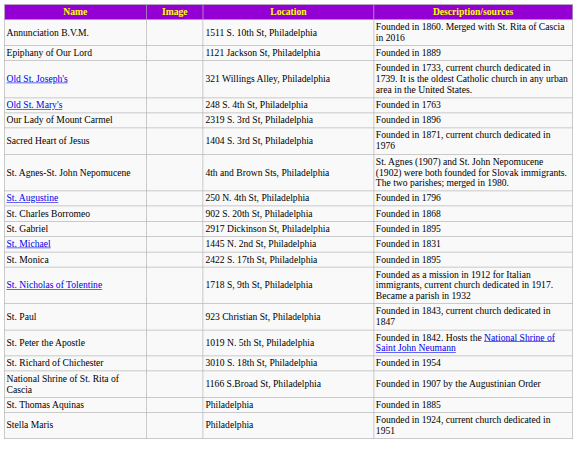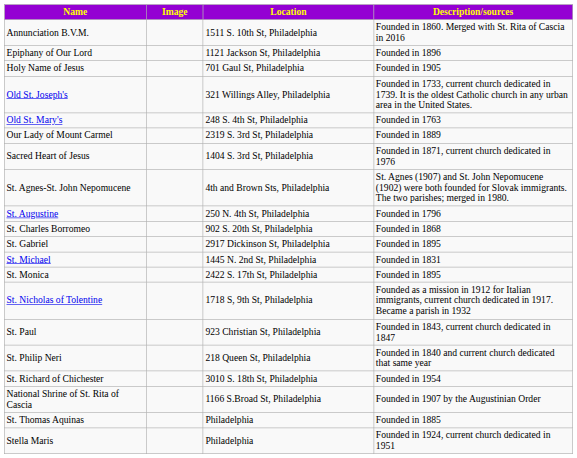 <table class="wikitable sortable" style="width:75%">
 <tr>
 <th style="background:darkviolet; color:yellow;" width="25%"><strong>Name</strong></th>
 <th style="background:darkviolet; color:yellow;" width="10%"><strong>Image</strong></th>
 <th style="background:darkviolet; color:yellow;" width="30%"><strong>Location</strong></th>
 <th style="background:darkviolet; color:yellow;" width="35%"><strong>Description/sources</strong></th>
 </tr>
 <tr>
 <td>Annunciation B.V.M.</td>
 <td></td>
 <td>1511 S. 10th St, Philadelphia</td>
 <td>Founded in 1860. Merged with St. Rita of Cascia in 2016</td>
 </tr>
 <tr>
 <td>Epiphany of Our Lord</td>
 <td></td>
 <td>1121 Jackson St, Philadelphia</td>
-<td>Founded in 1889</td>
+<td>Founded in 1896</td>
+</tr>
+<tr>
+<td>Holy Name of Jesus</td>
+<td></td>
+<td>701 Gaul St, Philadelphia</td>
+<td>Founded in 1905</td>
 </tr>
 <tr>
 <td><a href='#'>Old St. Joseph's</a></td>
 <td></td>
 <td>321 Willings Alley, Philadelphia</td>
 <td>Founded in 1733, current church dedicated in 1739. It is the oldest Catholic church in any urban area in the United States.</td>
 </tr>
 <tr>
 <td><a href='#'>Old St. Mary's</a></td>
 <td></td>
 <td>248 S. 4th St, Philadelphia</td>
 <td>Founded in 1763</td>
 </tr>
 <tr>
 <td>Our Lady of Mount Carmel</td>
 <td></td>
 <td>2319 S. 3rd St, Philadelphia</td>
-<td>Founded in 1896</td>
+<td>Founded in 1889</td>
 </tr>
 <tr>
 <td>Sacred Heart of Jesus</td>
 <td></td>
 <td>1404 S. 3rd St, Philadelphia</td>
 <td>Founded in 1871, current church dedicated in 1976</td>
 </tr>
 <tr>
 <td>St. Agnes-St. John Nepomucene</td>
 <td></td>
 <td>4th and Brown Sts, Philadelphia</td>
 <td>St. Agnes (1907) and St. John Nepomucene (1902) were both founded for Slovak immigrants. The two parishes; merged in 1980.</td>
 </tr>
 <tr>
 <td><a href='#'>St. Augustine</a></td>
 <td></td>
 <td>250 N. 4th St, Philadelphia</td>
 <td>Founded in 1796</td>
 </tr>
 <tr>
 <td>St. Charles Borromeo</td>
 <td></td>
 <td>902 S. 20th St, Philadelphia</td>
 <td>Founded in 1868</td>
 </tr>
 <tr>
 <td>St. Gabriel</td>
 <td></td>
 <td>2917 Dickinson St, Philadelphia</td>
 <td>Founded in 1895</td>
 </tr>
 <tr>
 <td><a href='#'>St. Michael</a></td>
 <td></td>
 <td>1445 N. 2nd St, Philadelphia</td>
 <td>Founded in 1831</td>
 </tr>
 <tr>
 <td>St. Monica</td>
 <td></td>
 <td>2422 S. 17th St, Philadelphia</td>
 <td>Founded in 1895</td>
 </tr>
 <tr>
 <td><a href='#'>St. Nicholas of Tolentine</a></td>
 <td></td>
 <td>1718 S, 9th St, Philadelphia</td>
 <td>Founded as a mission in 1912 for Italian immigrants, current church dedicated in 1917. Became a parish in 1932</td>
 </tr>
 <tr>
 <td>St. Paul</td>
 <td></td>
 <td>923 Christian St, Philadelphia</td>
 <td>Founded in 1843, current church dedicated in 1847</td>
 </tr>
 <tr>
-<td>St. Peter the Apostle</td>
+<td>St. Philip Neri</td>
 <td></td>
-<td>1019 N. 5th St, Philadelphia</td>
-<td>Founded in 1842. Hosts the <a href='#'>National Shrine of Saint John Neumann</a></td>
+<td>218 Queen St, Philadelphia</td>
+<td>Founded in 1840 and current church dedicated that same year</td>
 </tr>
 <tr>
 <td>St. Richard of Chichester</td>
 <td></td>
 <td>3010 S. 18th St, Philadelphia</td>
 <td>Founded in 1954</td>
 </tr>
 <tr>
 <td>National Shrine of St. Rita of Cascia</td>
 <td></td>
 <td>1166 S.Broad St, Philadelphia</td>
 <td>Founded in 1907 by the Augustinian Order</td>
 </tr>
 <tr>
 <td>St. Thomas Aquinas</td>
 <td></td>
 <td>Philadelphia</td>
 <td>Founded in 1885</td>
 </tr>
 <tr>
 <td>Stella Maris</td>
 <td></td>
 <td>Philadelphia</td>
 <td>Founded in 1924, current church dedicated in 1951</td>
 </tr>
 </table>
